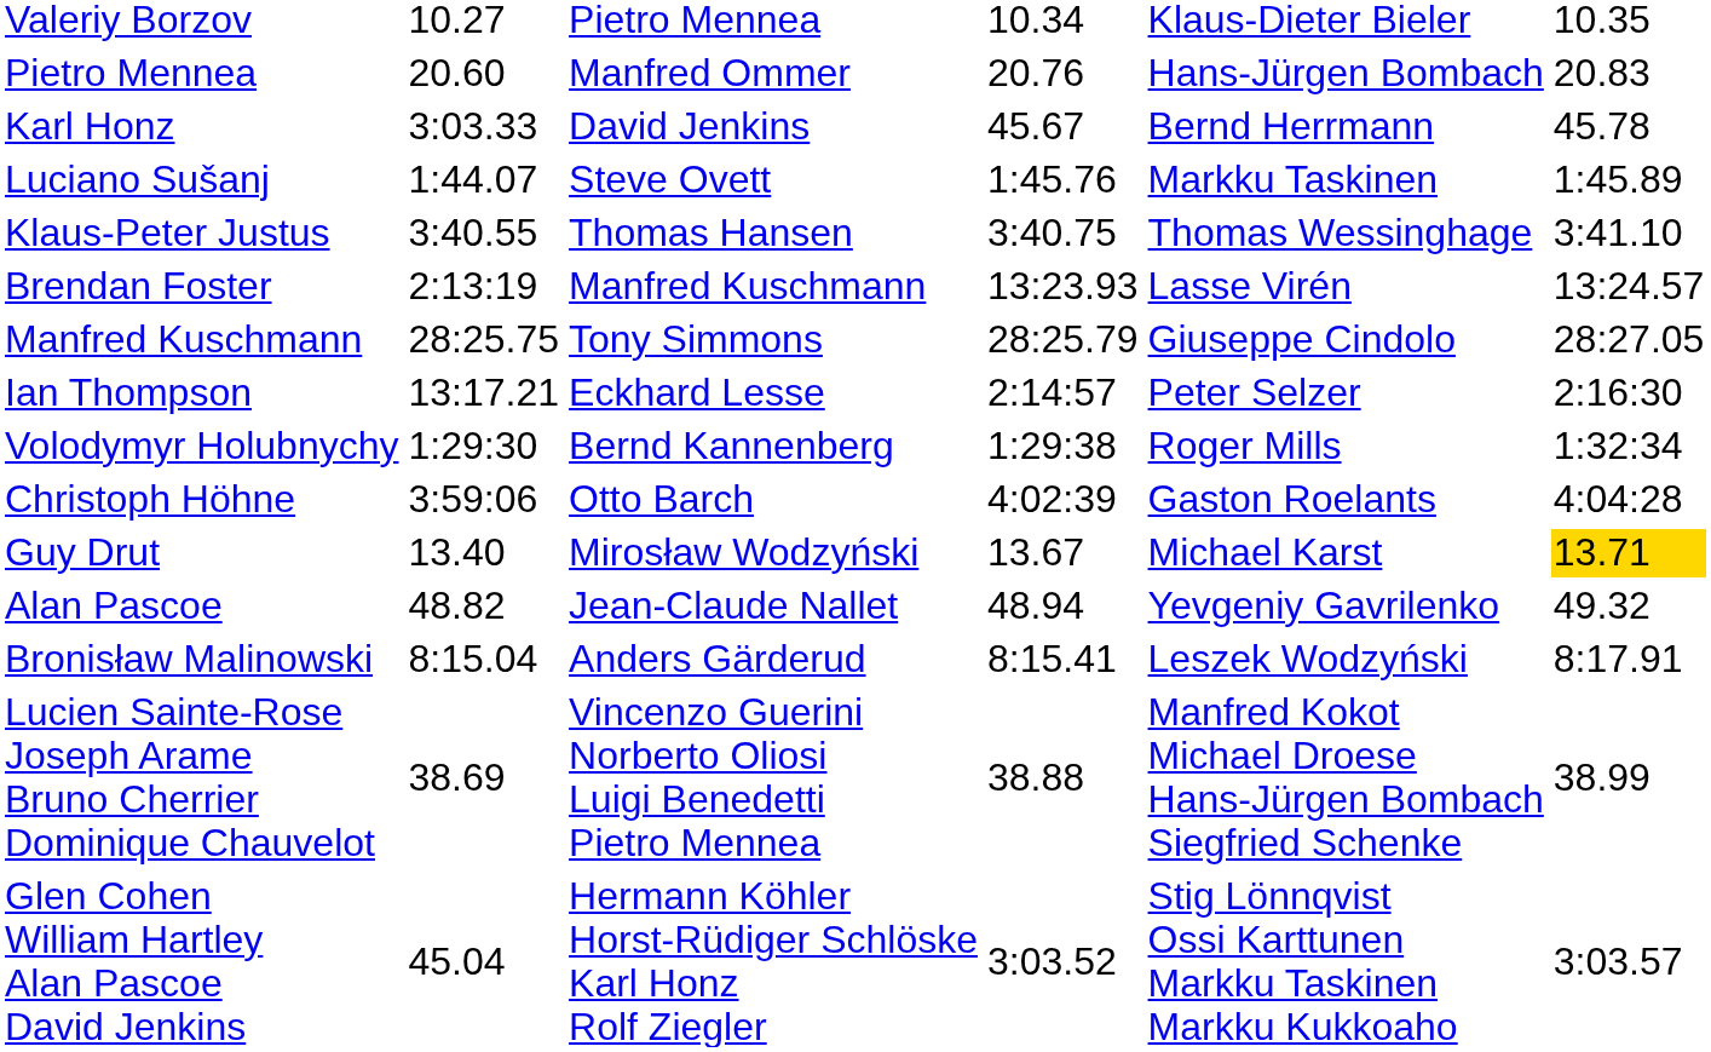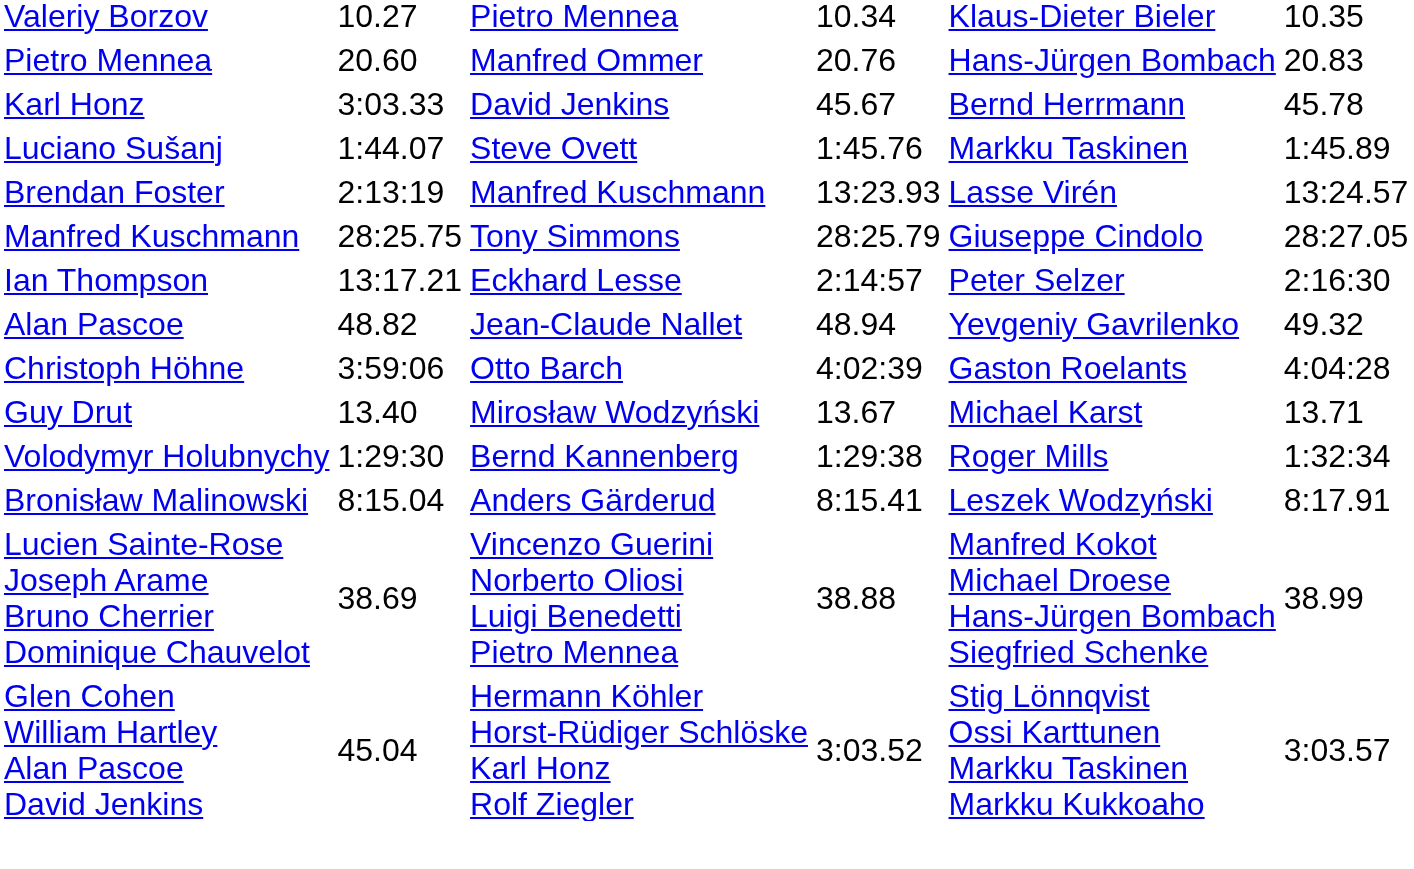 <table>
 <tr>
 <td></td>
 <td><a href='#'>Valeriy Borzov</a><br></td>
 <td>10.27</td>
 <td><a href='#'>Pietro Mennea</a><br></td>
 <td>10.34</td>
 <td><a href='#'>Klaus-Dieter Bieler</a><br></td>
 <td>10.35</td>
 </tr>
 <tr>
 <td></td>
 <td><a href='#'>Pietro Mennea</a><br></td>
 <td>20.60</td>
 <td><a href='#'>Manfred Ommer</a><br></td>
 <td>20.76</td>
 <td><a href='#'>Hans-Jürgen Bombach</a><br></td>
 <td>20.83</td>
 </tr>
 <tr>
 <td></td>
 <td><a href='#'>Karl Honz</a><br></td>
 <td>3:03.33</td>
 <td><a href='#'>David Jenkins</a><br></td>
 <td>45.67</td>
 <td><a href='#'>Bernd Herrmann</a><br></td>
 <td>45.78</td>
 </tr>
 <tr>
 <td></td>
 <td><a href='#'>Luciano Sušanj</a><br></td>
 <td>1:44.07 </td>
 <td><a href='#'>Steve Ovett</a><br></td>
 <td>1:45.76</td>
 <td><a href='#'>Markku Taskinen</a><br></td>
 <td>1:45.89</td>
 </tr>
 <tr>
 <td></td>
-<td><a href='#'>Klaus-Peter Justus</a><br></td>
-<td>3:40.55</td>
-<td><a href='#'>Thomas Hansen</a><br></td>
-<td>3:40.75</td>
-<td><a href='#'>Thomas Wessinghage</a><br></td>
-<td>3:41.10</td>
-</tr>
-<tr>
-<td></td>
 <td><a href='#'>Brendan Foster</a><br></td>
 <td>2:13:19</td>
 <td><a href='#'>Manfred Kuschmann</a><br></td>
 <td>13:23.93</td>
 <td><a href='#'>Lasse Virén</a><br></td>
 <td>13:24.57</td>
 </tr>
 <tr>
 <td></td>
 <td><a href='#'>Manfred Kuschmann</a><br></td>
 <td>28:25.75</td>
 <td><a href='#'>Tony Simmons</a><br></td>
 <td>28:25.79</td>
 <td><a href='#'>Giuseppe Cindolo</a><br></td>
 <td>28:27.05</td>
 </tr>
 <tr>
 <td></td>
 <td><a href='#'>Ian Thompson</a><br></td>
 <td>13:17.21 </td>
 <td><a href='#'>Eckhard Lesse</a><br></td>
 <td>2:14:57</td>
 <td><a href='#'>Peter Selzer</a><br></td>
 <td>2:16:30</td>
 </tr>
 <tr>
 <td></td>
-<td><a href='#'>Volodymyr Holubnychy</a><br></td>
-<td>1:29:30</td>
-<td><a href='#'>Bernd Kannenberg</a><br></td>
-<td>1:29:38</td>
-<td><a href='#'>Roger Mills</a><br></td>
-<td>1:32:34</td>
+<td><a href='#'>Alan Pascoe</a><br></td>
+<td>48.82 </td>
+<td><a href='#'>Jean-Claude Nallet</a><br></td>
+<td>48.94</td>
+<td><a href='#'>Yevgeniy Gavrilenko</a><br></td>
+<td>49.32</td>
 </tr>
 <tr>
 <td></td>
 <td><a href='#'>Christoph Höhne</a><br></td>
 <td>3:59:06 </td>
 <td><a href='#'>Otto Barch</a><br></td>
 <td>4:02:39</td>
 <td><a href='#'>Gaston Roelants</a><br></td>
 <td>4:04:28</td>
 </tr>
 <tr>
 <td></td>
 <td><a href='#'>Guy Drut</a><br></td>
 <td>13.40 </td>
 <td><a href='#'>Mirosław Wodzyński</a><br></td>
 <td>13.67</td>
 <td><a href='#'>Michael Karst</a><br></td>
-<td style="background: gold;">13.71</td>
+<td>13.71</td>
 </tr>
 <tr>
 <td></td>
-<td><a href='#'>Alan Pascoe</a><br></td>
-<td>48.82 </td>
-<td><a href='#'>Jean-Claude Nallet</a><br></td>
-<td>48.94</td>
-<td><a href='#'>Yevgeniy Gavrilenko</a><br></td>
-<td>49.32</td>
+<td><a href='#'>Volodymyr Holubnychy</a><br></td>
+<td>1:29:30</td>
+<td><a href='#'>Bernd Kannenberg</a><br></td>
+<td>1:29:38</td>
+<td><a href='#'>Roger Mills</a><br></td>
+<td>1:32:34</td>
 </tr>
 <tr>
 <td></td>
 <td><a href='#'>Bronisław Malinowski</a><br></td>
 <td>8:15.04 </td>
 <td><a href='#'>Anders Gärderud</a><br></td>
 <td>8:15.41</td>
 <td><a href='#'>Leszek Wodzyński</a><br></td>
 <td>8:17.91</td>
 </tr>
 <tr>
 <td></td>
 <td><a href='#'>Lucien Sainte-Rose</a><br><a href='#'>Joseph Arame</a><br><a href='#'>Bruno Cherrier</a><br><a href='#'>Dominique Chauvelot</a> <br></td>
 <td>38.69 </td>
 <td><a href='#'>Vincenzo Guerini</a><br><a href='#'>Norberto Oliosi</a><br><a href='#'>Luigi Benedetti</a><br><a href='#'>Pietro Mennea</a><br></td>
 <td>38.88</td>
 <td><a href='#'>Manfred Kokot</a><br><a href='#'>Michael Droese</a><br><a href='#'>Hans-Jürgen Bombach</a><br><a href='#'>Siegfried Schenke</a> <br></td>
 <td>38.99</td>
 </tr>
 <tr>
 <td></td>
 <td><a href='#'>Glen Cohen</a><br><a href='#'>William Hartley</a><br><a href='#'>Alan Pascoe</a><br><a href='#'>David Jenkins</a> <br></td>
 <td>45.04 </td>
 <td><a href='#'>Hermann Köhler</a><br><a href='#'>Horst-Rüdiger Schlöske</a><br><a href='#'>Karl Honz</a><br><a href='#'>Rolf Ziegler</a><br></td>
 <td>3:03.52</td>
 <td><a href='#'>Stig Lönnqvist</a><br><a href='#'>Ossi Karttunen</a><br><a href='#'>Markku Taskinen</a><br><a href='#'>Markku Kukkoaho</a><br></td>
 <td>3:03.57</td>
 </tr>
 </table>
